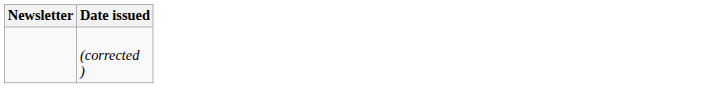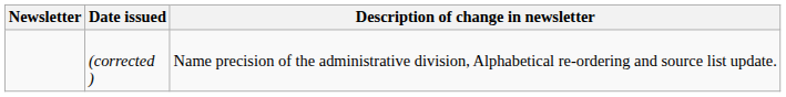 <table class="wikitable">
 <tr>
 <th>Newsletter</th>
 <th>Date issued</th>
+<th>Description of change in newsletter</th>
 </tr>
 <tr>
 <td id="II-3"></td>
 <td><br> <em>(corrected<br> )</em></td>
+<td>Name precision of the administrative division, Alphabetical re-ordering and source list update.</td>
 </tr>
 </table>
